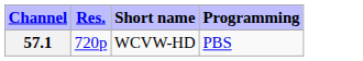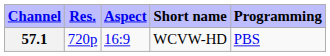 <table class="wikitable">
 <tr>
 <th style="background-color: #bdbdff" scope = "col"><a href='#'>Channel</a></th>
 <th style="background-color: #bdbdff" scope = "col"><a href='#'>Res.</a></th>
+<th style="background-color: #bdbdff" scope = "col"><a href='#'>Aspect</a></th>
 <th style="background-color: #bdbdff" scope = "col">Short name</th>
 <th style="background-color: #bdbdff" scope = "col">Programming</th>
 </tr>
 <tr>
 <th scope = "row">57.1</th>
 <td><a href='#'>720p</a></td>
+<td><a href='#'>16:9</a></td>
 <td>WCVW-HD</td>
 <td><a href='#'>PBS</a></td>
 </tr>
 </table>
